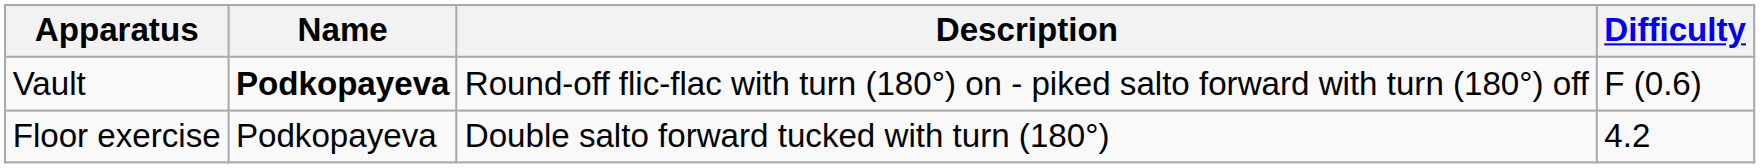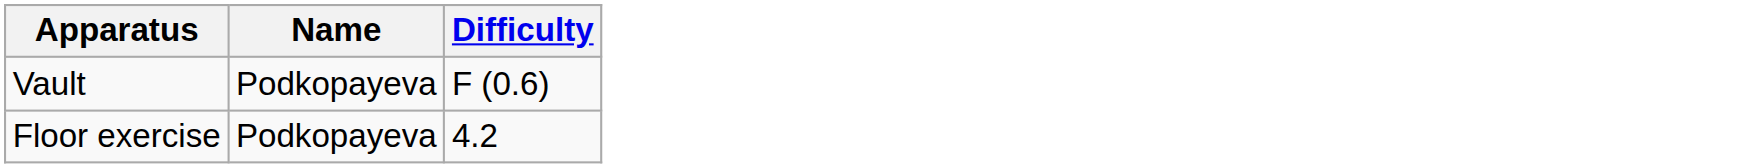 <table class="wikitable">
 <tr>
 <th>Apparatus</th>
 <th>Name</th>
-<th>Description</th>
 <th><a href='#'>Difficulty</a></th>
 </tr>
 <tr>
 <td>Vault</td>
-<td><strong>Podkopayeva</strong></td>
-<td>Round-off flic-flac with  turn (180°) on - piked salto forward with  turn (180°) off</td>
+<td>Podkopayeva</td>
 <td>F (0.6)</td>
 </tr>
 <tr>
 <td>Floor exercise</td>
 <td>Podkopayeva</td>
-<td>Double salto forward tucked with  turn (180°)</td>
 <td>4.2</td>
 </tr>
 </table>
